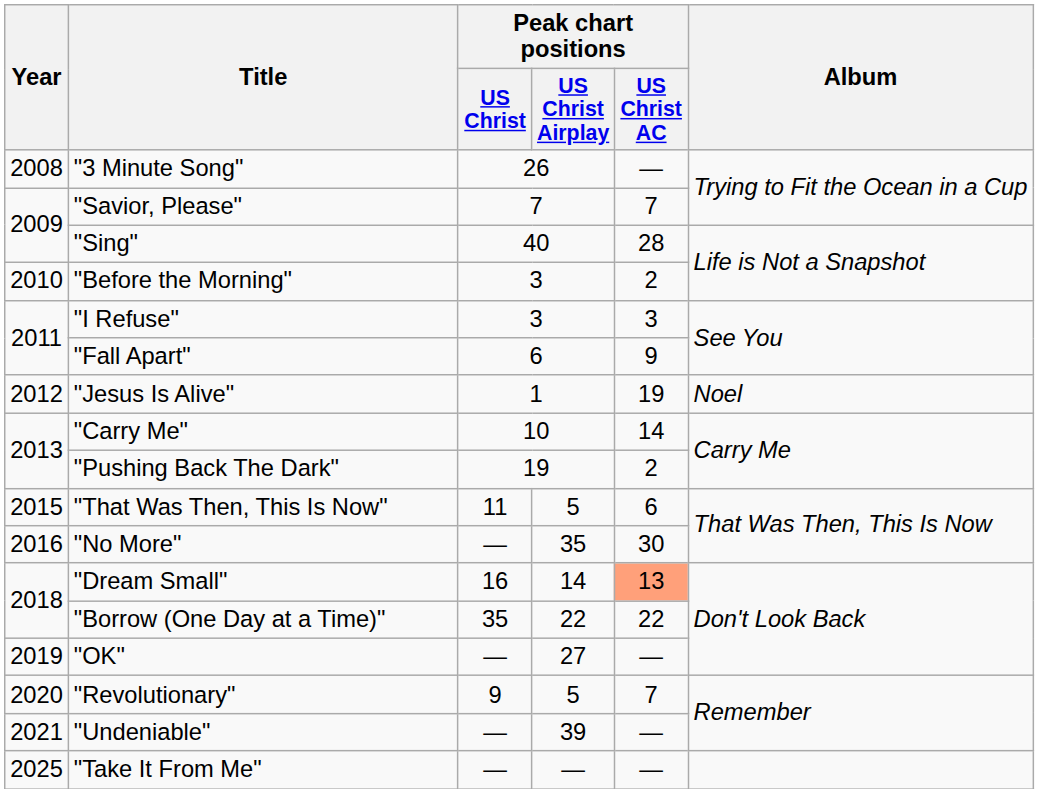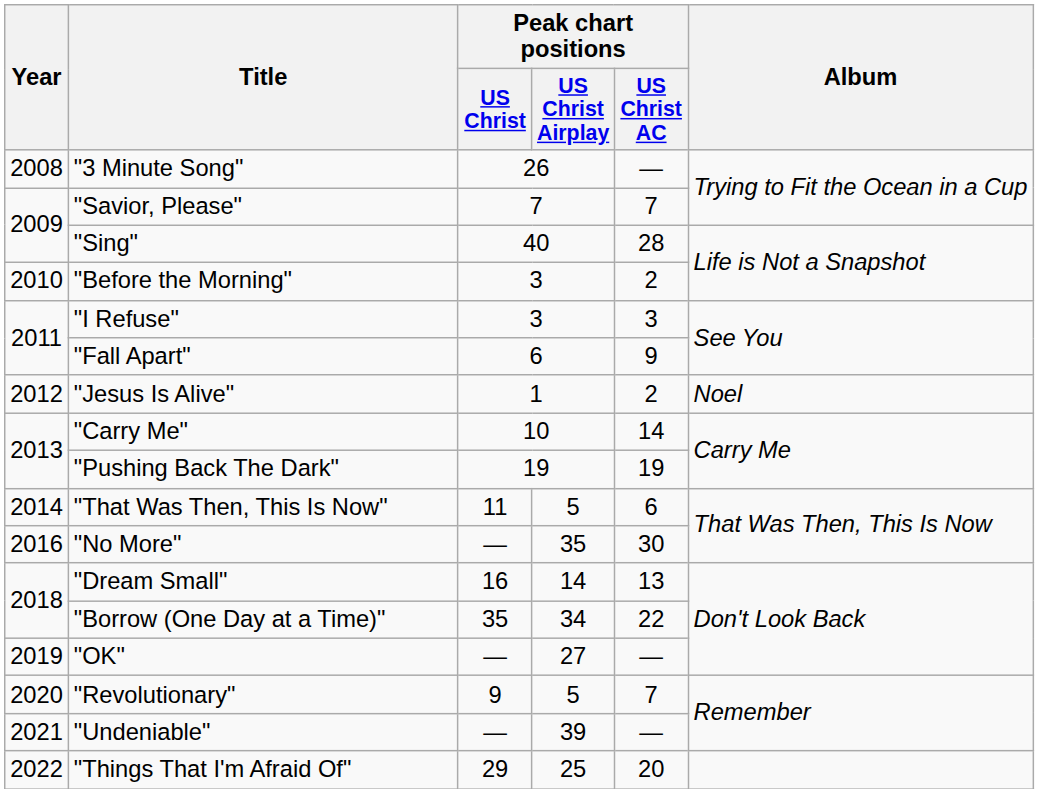 <table class="wikitable" style="text-align:center;">
 <tr>
 <th scope="col" rowspan="2">Year</th>
 <th scope="col" rowspan="2" style="width:16em;">Title</th>
 <th scope="col" colspan="3">Peak chart positions</th>
 <th scope="col" rowspan="2">Album</th>
 </tr>
 <tr>
 <th scope="col" style="width:3em;font-size:90%;"><a href='#'>US<br>Christ</a><br></th>
 <th scope="col" style="width:3em;font-size:90%;"><a href='#'>US<br>Christ Airplay</a><br></th>
 <th scope="col" style="width:3em;font-size:90%;"><a href='#'>US<br>Christ AC</a><br></th>
 </tr>
 <tr>
 <td>2008</td>
 <td style="text-align:left;">"3 Minute Song"</td>
 <td colspan="2">26</td>
 <td>—</td>
 <td rowspan="2" style="text-align:left"><em>Trying to Fit the Ocean in a Cup</em></td>
 </tr>
 <tr>
 <td rowspan="2">2009</td>
 <td style="text-align:left">"Savior, Please"</td>
 <td colspan="2">7</td>
 <td>7</td>
 </tr>
 <tr>
 <td style="text-align:left">"Sing"</td>
 <td colspan="2">40</td>
 <td>28</td>
 <td rowspan="2" style="text-align:left"><em>Life is Not a Snapshot</em></td>
 </tr>
 <tr>
 <td>2010</td>
 <td style="text-align:left">"Before the Morning"</td>
 <td colspan="2">3</td>
 <td>2</td>
 </tr>
 <tr>
 <td rowspan="2">2011</td>
 <td style="text-align:left">"I Refuse"</td>
 <td colspan="2">3</td>
 <td>3</td>
 <td rowspan="2" style="text-align:left"><em>See You</em></td>
 </tr>
 <tr>
 <td style="text-align:left">"Fall Apart"</td>
 <td colspan="2">6</td>
 <td>9</td>
 </tr>
 <tr>
 <td>2012</td>
 <td style="text-align:left">"Jesus Is Alive"</td>
 <td colspan="2">1</td>
-<td>19</td>
+<td>2</td>
 <td style="text-align:left"><em>Noel</em></td>
 </tr>
 <tr>
 <td rowspan="2">2013</td>
 <td style="text-align:left">"Carry Me"</td>
 <td colspan="2">10</td>
 <td>14</td>
 <td rowspan="2" style="text-align:left"><em>Carry Me</em></td>
 </tr>
 <tr>
 <td style="text-align:left">"Pushing Back The Dark"</td>
 <td colspan="2">19</td>
-<td>2</td>
+<td>19</td>
 </tr>
 <tr>
-<td>2015</td>
+<td>2014</td>
 <td style="text-align:left">"That Was Then, This Is Now"</td>
 <td>11</td>
 <td>5</td>
 <td>6</td>
 <td rowspan="2" style="text-align:left"><em>That Was Then, This Is Now</em></td>
 </tr>
 <tr>
 <td>2016</td>
 <td style="text-align:left">"No More"</td>
 <td>—</td>
 <td>35</td>
 <td>30</td>
 </tr>
 <tr>
 <td rowspan="2">2018</td>
 <td style="text-align:left">"Dream Small"</td>
 <td>16</td>
 <td>14</td>
-<td style="background: lightsalmon;">13</td>
+<td>13</td>
 <td rowspan="3" style="text-align:left"><em>Don't Look Back</em></td>
 </tr>
 <tr>
 <td style="text-align:left">"Borrow (One Day at a Time)"</td>
 <td>35</td>
-<td>22</td>
+<td>34</td>
 <td>22</td>
 </tr>
 <tr>
 <td>2019</td>
 <td style="text-align:left">"OK"</td>
 <td>—</td>
 <td>27</td>
 <td>—</td>
 </tr>
 <tr>
 <td>2020</td>
 <td style="text-align:left">"Revolutionary"</td>
 <td>9</td>
 <td>5</td>
 <td>7</td>
 <td rowspan="2" style="text-align:left"><em>Remember</em></td>
 </tr>
 <tr>
 <td>2021</td>
 <td style="text-align:left">"Undeniable"</td>
 <td>—</td>
 <td>39</td>
 <td>—</td>
 </tr>
 <tr>
-<td>2025</td>
-<td style="text-align:left">"Take It From Me"<br></td>
-<td>—</td>
-<td>—</td>
-<td>—</td>
+<td>2022</td>
+<td style="text-align:left">"Things That I'm Afraid Of"</td>
+<td>29</td>
+<td>25</td>
+<td>20</td>
 <td></td>
 </tr>
 </table>
